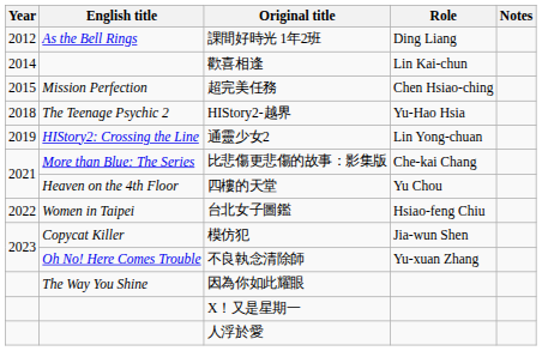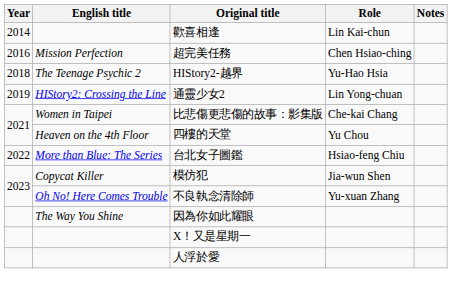 <table class="wikitable sortable">
 <tr>
 <th>Year</th>
 <th>English title</th>
 <th>Original title</th>
 <th>Role</th>
 <th class="unsortable">Notes</th>
 </tr>
 <tr>
-<td>2012</td>
-<td><em><a href='#'>As the Bell Rings</a></em></td>
-<td>課間好時光 1年2班</td>
-<td>Ding Liang</td>
-<td></td>
-</tr>
-<tr>
 <td>2014</td>
 <td></td>
 <td>歡喜相逢</td>
 <td>Lin Kai-chun</td>
 <td></td>
 </tr>
 <tr>
-<td>2015</td>
+<td>2016</td>
 <td><em>Mission Perfection</em></td>
 <td>超完美任務</td>
 <td>Chen Hsiao-ching</td>
 <td></td>
 </tr>
 <tr>
 <td>2018</td>
 <td><em>The Teenage Psychic 2</em></td>
 <td>HIStory2-越界</td>
 <td>Yu-Hao Hsia</td>
 <td></td>
 </tr>
 <tr>
 <td>2019</td>
 <td><em><a href='#'>HIStory2: Crossing the Line</a></em></td>
 <td>通靈少女2</td>
 <td>Lin Yong-chuan</td>
 <td></td>
 </tr>
 <tr>
 <td rowspan="2">2021</td>
-<td><em><a href='#'>More than Blue: The Series</a></em></td>
+<td><em>Women in Taipei</em></td>
 <td>比悲傷更悲傷的故事：影集版</td>
 <td>Che-kai Chang</td>
 <td></td>
 </tr>
 <tr>
 <td><em>Heaven on the 4th Floor</em></td>
 <td>四樓的天堂</td>
 <td>Yu Chou</td>
 <td></td>
 </tr>
 <tr>
 <td>2022</td>
-<td><em>Women in Taipei</em></td>
+<td><em><a href='#'>More than Blue: The Series</a></em></td>
 <td>台北女子圖鑑</td>
 <td>Hsiao-feng Chiu</td>
 <td></td>
 </tr>
 <tr>
 <td rowspan="2">2023</td>
 <td><em>Copycat Killer</em></td>
 <td>模仿犯</td>
 <td>Jia-wun Shen</td>
 <td></td>
 </tr>
 <tr>
 <td><a href='#'><em>Oh No! Here Comes Trouble</em></a></td>
 <td>不良執念清除師</td>
 <td>Yu-xuan Zhang</td>
 <td></td>
 </tr>
 <tr>
 <td></td>
 <td><em>The Way You Shine</em></td>
 <td>因為你如此耀眼</td>
 <td></td>
 <td></td>
 </tr>
 <tr>
 <td></td>
 <td></td>
 <td>X！又是星期一</td>
 <td></td>
 <td></td>
 </tr>
 <tr>
 <td></td>
 <td></td>
 <td>人浮於愛</td>
 <td></td>
 <td></td>
 </tr>
 </table>
